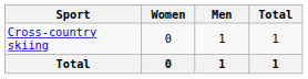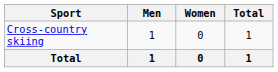 <table class="wikitable sortable" style="text-align:center;">
 <tr>
 <th width=150>Sport</th>
+<th width=55>Men</th>
 <th width=55>Women</th>
-<th width=55>Men</th>
 <th width=55>Total</th>
 </tr>
 <tr>
 <td align=left><a href='#'>Cross-country skiing</a></td>
+<td>1</td>
 <td>0</td>
-<td>1</td>
 <td>1</td>
 </tr>
 <tr>
 <th>Total</th>
+<th>1</th>
 <th>0</th>
-<th>1</th>
 <th>1</th>
 </tr>
 </table>
